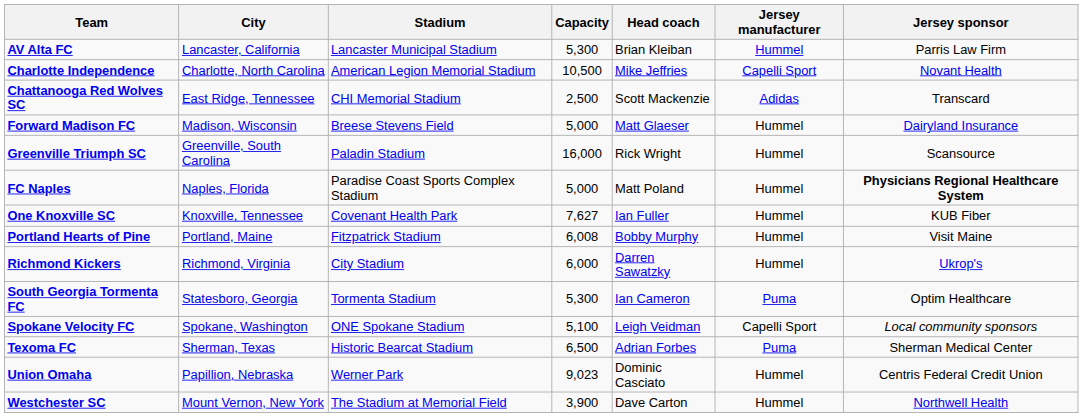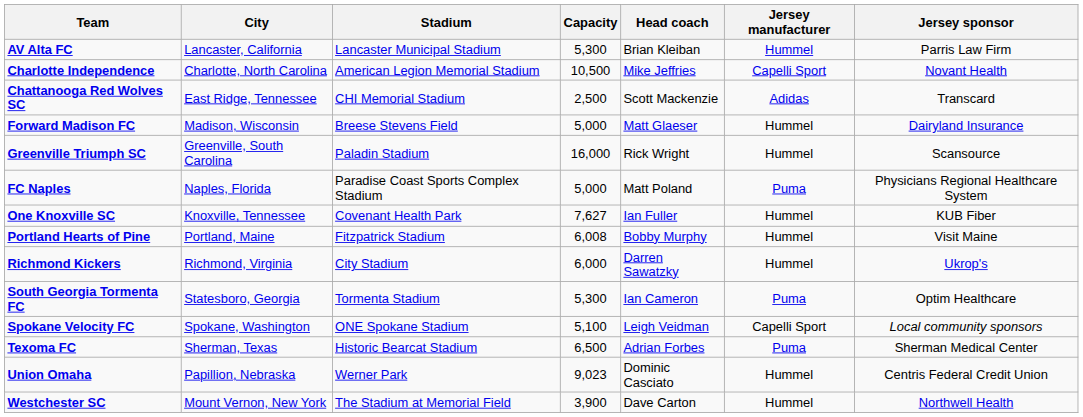 <table class="wikitable sortable" style="text-align:left; width:100%; font-size:95%">
 <tr>
 <th style="background:">Team</th>
 <th style="background:">City</th>
 <th style="background:">Stadium</th>
 <th style="background:">Capacity</th>
 <th style="background:">Head coach</th>
 <th style="background:">Jersey manufacturer</th>
 <th style="background:">Jersey sponsor</th>
 </tr>
 <tr>
 <td><strong><a href='#'>AV Alta FC</a></strong></td>
 <td><a href='#'>Lancaster, California</a></td>
 <td><a href='#'>Lancaster Municipal Stadium</a></td>
 <td style="text-align:center;">5,300</td>
 <td> Brian Kleiban</td>
 <td style="text-align:center;"><a href='#'>Hummel</a></td>
 <td style="text-align:center;">Parris Law Firm</td>
 </tr>
 <tr>
 <td><strong><a href='#'>Charlotte Independence</a></strong></td>
 <td><a href='#'>Charlotte, North Carolina</a></td>
 <td><a href='#'>American Legion Memorial Stadium</a></td>
 <td style="text-align:center;">10,500</td>
 <td> <a href='#'>Mike Jeffries</a></td>
 <td style="text-align:center;"><a href='#'>Capelli Sport</a></td>
 <td style="text-align:center;"><a href='#'>Novant Health</a></td>
 </tr>
 <tr>
 <td><strong><a href='#'>Chattanooga Red Wolves SC</a></strong></td>
 <td><a href='#'>East Ridge, Tennessee</a></td>
 <td><a href='#'>CHI Memorial Stadium</a></td>
 <td style="text-align:center;">2,500</td>
 <td> Scott Mackenzie</td>
 <td style="text-align:center;"><a href='#'>Adidas</a></td>
 <td style="text-align:center;">Transcard</td>
 </tr>
 <tr>
 <td><strong><a href='#'>Forward Madison FC</a></strong></td>
 <td><a href='#'>Madison, Wisconsin</a></td>
 <td><a href='#'>Breese Stevens Field</a></td>
 <td style="text-align:center;">5,000</td>
 <td> <a href='#'>Matt Glaeser</a></td>
 <td style="text-align:center;">Hummel</td>
 <td style="text-align:center;"><a href='#'>Dairyland Insurance</a></td>
 </tr>
 <tr>
 <td><strong><a href='#'>Greenville Triumph SC</a></strong></td>
 <td><a href='#'>Greenville, South Carolina</a></td>
 <td><a href='#'>Paladin Stadium</a></td>
 <td style="text-align:center;">16,000</td>
 <td> Rick Wright</td>
 <td style="text-align:center;">Hummel</td>
 <td style="text-align:center;">Scansource</td>
 </tr>
 <tr>
 <td><strong><a href='#'>FC Naples</a></strong></td>
 <td><a href='#'>Naples, Florida</a></td>
 <td>Paradise Coast Sports Complex Stadium</td>
 <td style="text-align:center;">5,000</td>
 <td> Matt Poland</td>
-<td style="text-align:center;">Hummel</td>
-<td style="text-align:center;"><strong>Physicians Regional Healthcare System</strong></td>
+<td style="text-align:center;"><a href='#'>Puma</a></td>
+<td style="text-align:center;">Physicians Regional Healthcare System</td>
 </tr>
 <tr>
 <td><strong><a href='#'>One Knoxville SC</a></strong></td>
 <td><a href='#'>Knoxville, Tennessee</a></td>
 <td><a href='#'>Covenant Health Park</a></td>
 <td style="text-align:center;">7,627</td>
 <td> <a href='#'>Ian Fuller</a></td>
 <td style="text-align:center;">Hummel</td>
 <td style="text-align:center;">KUB Fiber</td>
 </tr>
 <tr>
 <td><strong><a href='#'>Portland Hearts of Pine</a></strong></td>
 <td><a href='#'>Portland, Maine</a></td>
 <td><a href='#'>Fitzpatrick Stadium</a></td>
 <td style="text-align:center;">6,008</td>
 <td> <a href='#'>Bobby Murphy</a></td>
 <td style="text-align:center;">Hummel</td>
 <td style="text-align:center;">Visit Maine</td>
 </tr>
 <tr>
 <td><strong><a href='#'>Richmond Kickers</a></strong></td>
 <td><a href='#'>Richmond, Virginia</a></td>
 <td><a href='#'>City Stadium</a></td>
 <td style="text-align:center;">6,000</td>
 <td> <a href='#'>Darren Sawatzky</a></td>
 <td style="text-align:center;">Hummel</td>
 <td style="text-align:center;"><a href='#'>Ukrop's</a></td>
 </tr>
 <tr>
 <td><strong><a href='#'>South Georgia Tormenta FC</a></strong></td>
 <td><a href='#'>Statesboro, Georgia</a></td>
 <td><a href='#'>Tormenta Stadium</a></td>
 <td style="text-align:center;">5,300</td>
 <td> <a href='#'>Ian Cameron</a></td>
 <td style="text-align:center;"><a href='#'>Puma</a></td>
 <td style="text-align:center;">Optim Healthcare</td>
 </tr>
 <tr>
 <td><strong><a href='#'>Spokane Velocity FC</a></strong></td>
 <td><a href='#'>Spokane, Washington</a></td>
 <td><a href='#'>ONE Spokane Stadium</a></td>
 <td style="text-align:center;">5,100</td>
 <td> <a href='#'>Leigh Veidman</a></td>
 <td style="text-align:center;">Capelli Sport</td>
 <td style="text-align:center;"><em>Local community sponsors</em></td>
 </tr>
 <tr>
 <td><strong><a href='#'>Texoma FC</a></strong></td>
 <td><a href='#'>Sherman, Texas</a></td>
 <td><a href='#'>Historic Bearcat Stadium</a></td>
 <td style="text-align:center;">6,500</td>
 <td> <a href='#'>Adrian Forbes</a></td>
 <td style="text-align:center;"><a href='#'>Puma</a></td>
 <td style="text-align:center;">Sherman Medical Center</td>
 </tr>
 <tr>
 <td><strong><a href='#'>Union Omaha</a></strong></td>
 <td><a href='#'>Papillion, Nebraska</a></td>
 <td><a href='#'>Werner Park</a></td>
 <td style="text-align:center;">9,023</td>
 <td> Dominic Casciato</td>
 <td style="text-align:center;">Hummel</td>
 <td style="text-align:center;">Centris Federal Credit Union</td>
 </tr>
 <tr>
 <td><strong><a href='#'>Westchester SC</a></strong></td>
 <td><a href='#'>Mount Vernon, New York</a></td>
 <td><a href='#'>The Stadium at Memorial Field</a></td>
 <td style="text-align:center;">3,900</td>
 <td> Dave Carton</td>
 <td style="text-align:center;">Hummel</td>
 <td style="text-align:center;"><a href='#'>Northwell Health</a></td>
 </tr>
 </table>
